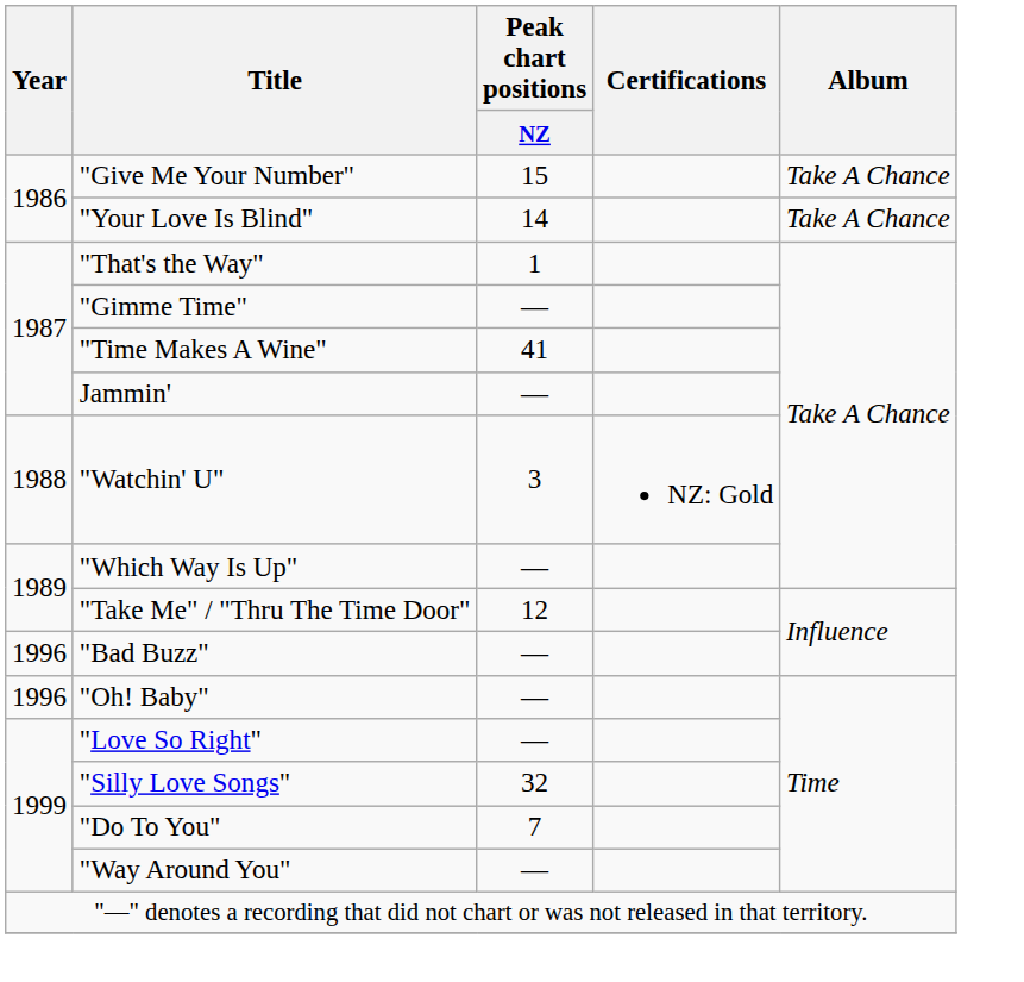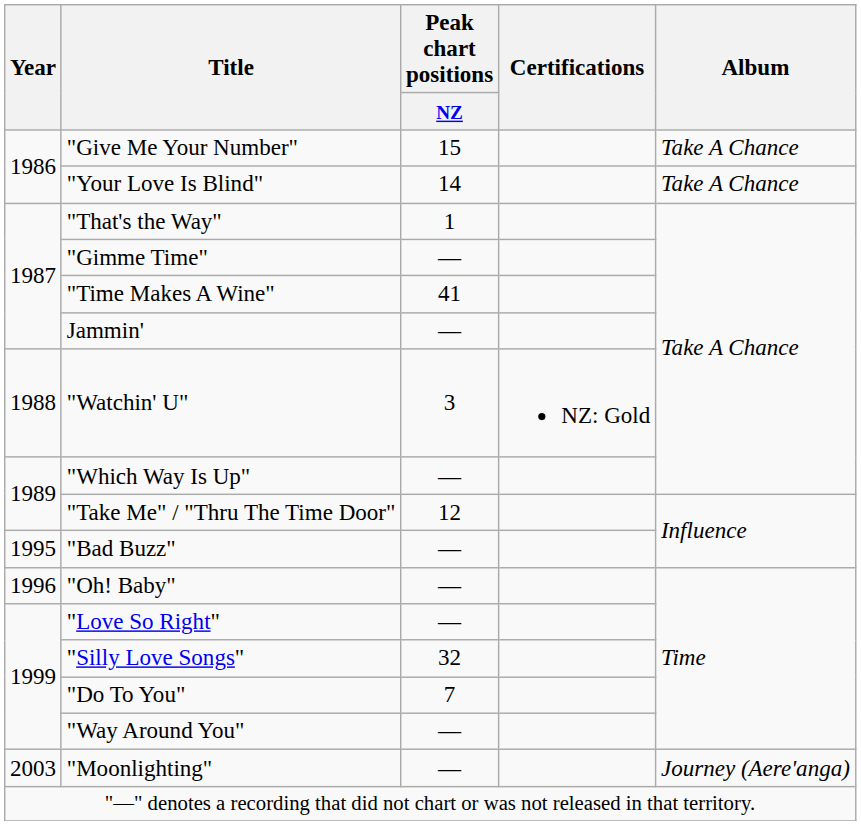 <table class="wikitable plainrowheaders">
 <tr>
 <th rowspan="2"  width="1em">Year</th>
 <th rowspan="2">Title</th>
 <th width="3em">Peak chart positions</th>
 <th rowspan="2">Certifications</th>
 <th rowspan="2">Album</th>
 </tr>
 <tr>
 <th><small><a href='#'>NZ</a></small></th>
 </tr>
 <tr>
 <td rowspan="2">1986</td>
 <td>"Give Me Your Number"</td>
 <td align="center">15</td>
 <td></td>
 <td><em>Take A Chance</em></td>
 </tr>
 <tr>
 <td>"Your Love Is Blind"</td>
 <td align="center">14</td>
 <td></td>
 <td><em>Take A Chance</em></td>
 </tr>
 <tr>
 <td rowspan="4">1987</td>
 <td>"That's the Way"</td>
 <td align="center">1</td>
 <td></td>
 <td rowspan="6"><em>Take A Chance</em></td>
 </tr>
 <tr>
 <td>"Gimme Time"</td>
 <td align="center">—</td>
 <td></td>
 </tr>
 <tr>
 <td>"Time Makes A Wine"</td>
 <td align="center">41</td>
 <td></td>
 </tr>
 <tr>
 <td>Jammin'</td>
 <td align="center">—</td>
 <td></td>
 </tr>
 <tr>
 <td>1988</td>
 <td>"Watchin' U"</td>
 <td align="center">3</td>
 <td><br><ul><li>NZ: Gold</li></ul></td>
 </tr>
 <tr>
 <td rowspan="2">1989</td>
 <td>"Which Way Is Up"</td>
 <td align="center">—</td>
 <td></td>
 </tr>
 <tr>
 <td>"Take Me" / "Thru The Time Door"</td>
 <td align="center">12</td>
 <td></td>
 <td rowspan="2"><em>Influence</em></td>
 </tr>
 <tr>
-<td>1996</td>
+<td>1995</td>
 <td>"Bad Buzz"</td>
 <td align="center">—</td>
 <td></td>
 </tr>
 <tr>
 <td>1996</td>
 <td>"Oh! Baby"</td>
 <td align="center">—</td>
 <td></td>
 <td rowspan="5"><em>Time</em></td>
 </tr>
 <tr>
 <td rowspan="4">1999</td>
 <td>"<a href='#'>Love So Right</a>"</td>
 <td align="center">—</td>
 <td></td>
 </tr>
 <tr>
 <td>"<a href='#'>Silly Love Songs</a>"</td>
 <td align="center">32</td>
 <td></td>
 </tr>
 <tr>
 <td>"Do To You"</td>
 <td align="center">7</td>
 <td></td>
 </tr>
 <tr>
 <td>"Way Around You"</td>
 <td align="center">—</td>
 <td></td>
 </tr>
 <tr>
+<td>2003</td>
+<td>"Moonlighting"</td>
+<td align="center">—</td>
+<td></td>
+<td><em>Journey (Aere'anga)</em></td>
+</tr>
+<tr>
 <td colspan="5" style="font-size:90%" align="center">"—" denotes a recording that did not chart or was not released in that territory.</td>
 </tr>
 <tr>
 </tr>
 </table>
